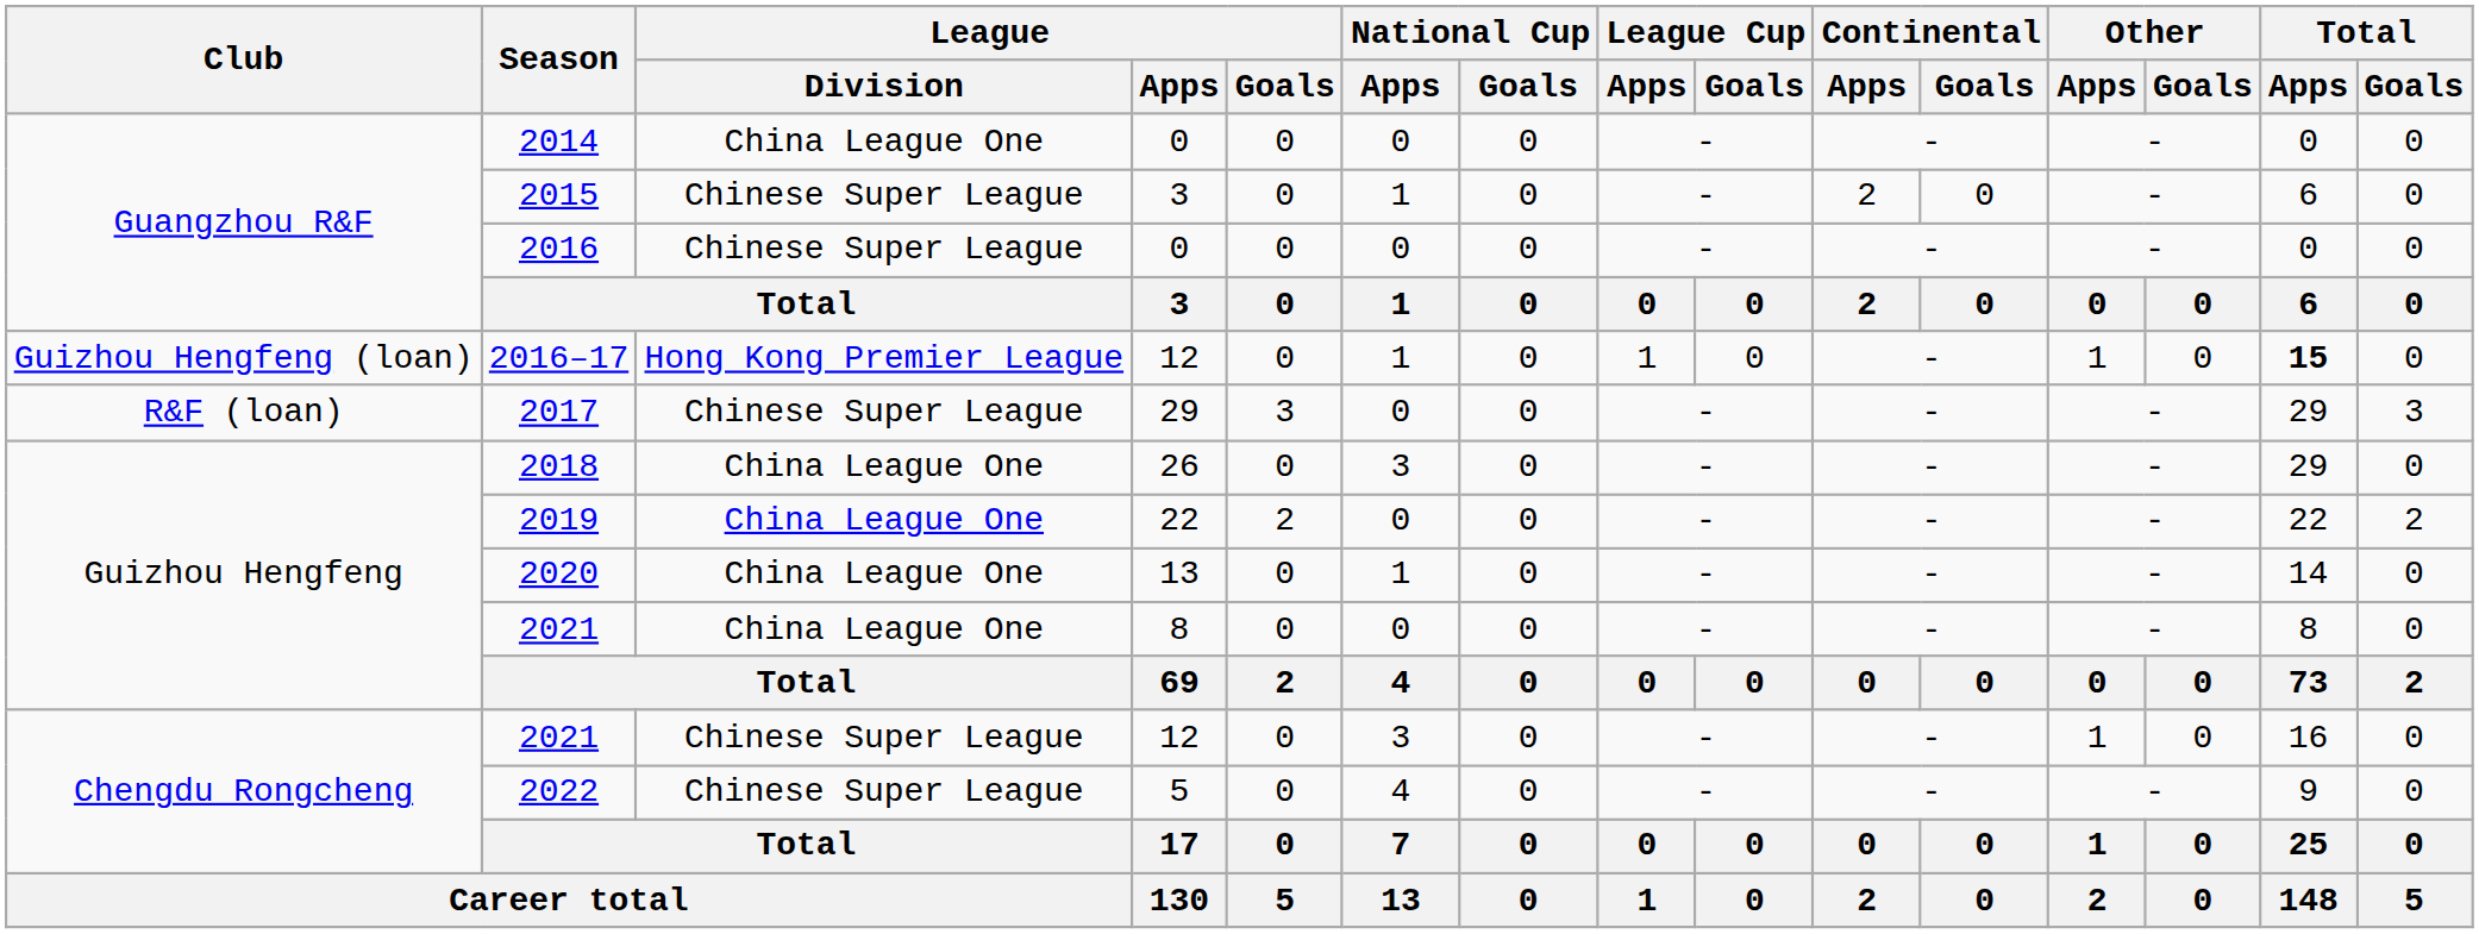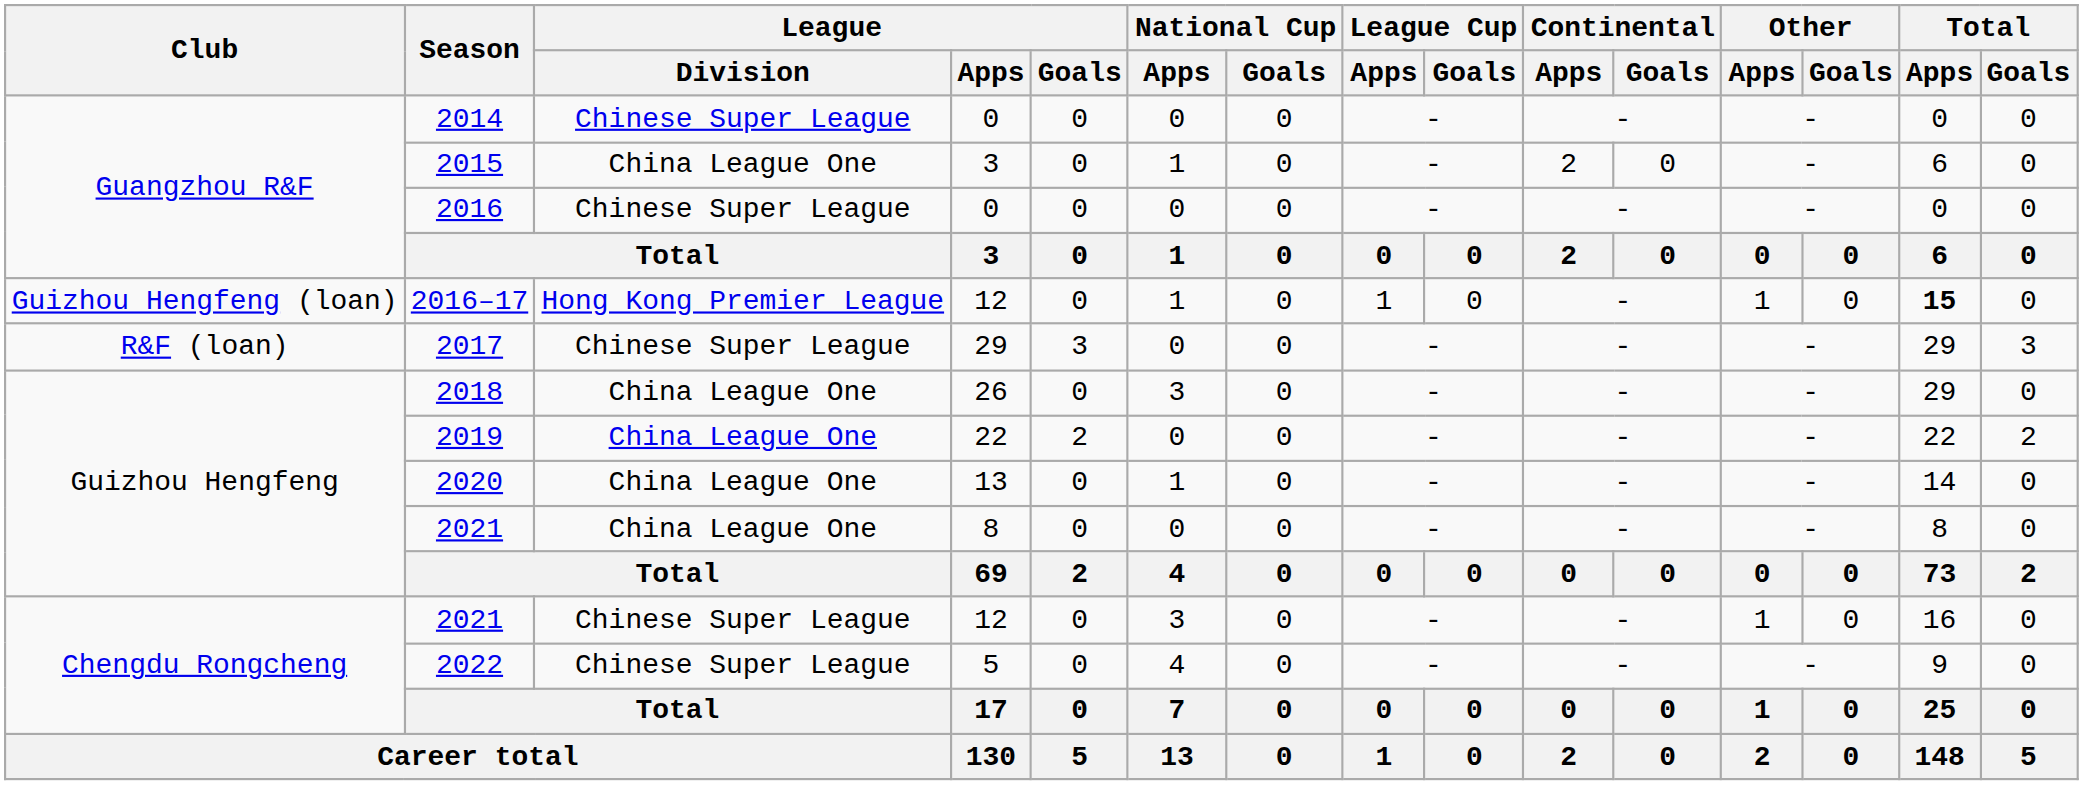 <table class="wikitable" style="text-align: center">
 <tr>
 <th rowspan="2">Club</th>
 <th rowspan="2">Season</th>
 <th colspan="3">League</th>
 <th colspan="2">National Cup</th>
 <th colspan="2">League Cup</th>
 <th colspan="2">Continental</th>
 <th colspan="2">Other</th>
 <th colspan="2">Total</th>
 </tr>
 <tr>
 <th>Division</th>
 <th>Apps</th>
 <th>Goals</th>
 <th>Apps</th>
 <th>Goals</th>
 <th>Apps</th>
 <th>Goals</th>
 <th>Apps</th>
 <th>Goals</th>
 <th>Apps</th>
 <th>Goals</th>
 <th>Apps</th>
 <th>Goals</th>
 </tr>
 <tr>
 <td rowspan=4><a href='#'>Guangzhou R&F</a></td>
 <td><a href='#'>2014</a></td>
-<td>China League One</td>
+<td><a href='#'>Chinese Super League</a></td>
 <td>0</td>
 <td>0</td>
 <td>0</td>
 <td>0</td>
 <td colspan="2">-</td>
 <td colspan="2">-</td>
 <td colspan="2">-</td>
 <td>0</td>
 <td>0</td>
 </tr>
 <tr>
 <td><a href='#'>2015</a></td>
-<td>Chinese Super League</td>
+<td>China League One</td>
 <td>3</td>
 <td>0</td>
 <td>1</td>
 <td>0</td>
 <td colspan="2">-</td>
 <td>2</td>
 <td>0</td>
 <td colspan="2">-</td>
 <td>6</td>
 <td>0</td>
 </tr>
 <tr>
 <td><a href='#'>2016</a></td>
 <td>Chinese Super League</td>
 <td>0</td>
 <td>0</td>
 <td>0</td>
 <td>0</td>
 <td colspan="2">-</td>
 <td colspan="2">-</td>
 <td colspan="2">-</td>
 <td>0</td>
 <td>0</td>
 </tr>
 <tr>
 <th colspan="2"><strong>Total</strong></th>
 <th>3</th>
 <th>0</th>
 <th>1</th>
 <th>0</th>
 <th>0</th>
 <th>0</th>
 <th>2</th>
 <th>0</th>
 <th>0</th>
 <th>0</th>
 <th>6</th>
 <th>0</th>
 </tr>
 <tr>
 <td><a href='#'>Guizhou Hengfeng</a> (loan)</td>
 <td><a href='#'>2016–17</a></td>
 <td><a href='#'>Hong Kong Premier League</a></td>
 <td>12</td>
 <td>0</td>
 <td>1</td>
 <td>0</td>
 <td>1</td>
 <td>0</td>
 <td colspan="2">-</td>
 <td>1</td>
 <td>0</td>
 <td><strong>15</strong></td>
 <td>0</td>
 </tr>
 <tr>
 <td><a href='#'>R&F</a> (loan)</td>
 <td><a href='#'>2017</a></td>
 <td>Chinese Super League</td>
 <td>29</td>
 <td>3</td>
 <td>0</td>
 <td>0</td>
 <td colspan="2">-</td>
 <td colspan="2">-</td>
 <td colspan="2">-</td>
 <td>29</td>
 <td>3</td>
 </tr>
 <tr>
 <td rowspan=5>Guizhou Hengfeng</td>
 <td><a href='#'>2018</a></td>
 <td>China League One</td>
 <td>26</td>
 <td>0</td>
 <td>3</td>
 <td>0</td>
 <td colspan="2">-</td>
 <td colspan="2">-</td>
 <td colspan="2">-</td>
 <td>29</td>
 <td>0</td>
 </tr>
 <tr>
 <td><a href='#'>2019</a></td>
 <td><a href='#'>China League One</a></td>
 <td>22</td>
 <td>2</td>
 <td>0</td>
 <td>0</td>
 <td colspan="2">-</td>
 <td colspan="2">-</td>
 <td colspan="2">-</td>
 <td>22</td>
 <td>2</td>
 </tr>
 <tr>
 <td><a href='#'>2020</a></td>
 <td>China League One</td>
 <td>13</td>
 <td>0</td>
 <td>1</td>
 <td>0</td>
 <td colspan="2">-</td>
 <td colspan="2">-</td>
 <td colspan="2">-</td>
 <td>14</td>
 <td>0</td>
 </tr>
 <tr>
 <td><a href='#'>2021</a></td>
 <td>China League One</td>
 <td>8</td>
 <td>0</td>
 <td>0</td>
 <td>0</td>
 <td colspan="2">-</td>
 <td colspan="2">-</td>
 <td colspan="2">-</td>
 <td>8</td>
 <td>0</td>
 </tr>
 <tr>
 <th colspan="2"><strong>Total</strong></th>
 <th>69</th>
 <th>2</th>
 <th>4</th>
 <th>0</th>
 <th>0</th>
 <th>0</th>
 <th>0</th>
 <th>0</th>
 <th>0</th>
 <th>0</th>
 <th>73</th>
 <th>2</th>
 </tr>
 <tr>
 <td rowspan=3><a href='#'>Chengdu Rongcheng</a></td>
 <td><a href='#'>2021</a></td>
 <td>Chinese Super League</td>
 <td>12</td>
 <td>0</td>
 <td>3</td>
 <td>0</td>
 <td colspan="2">-</td>
 <td colspan="2">-</td>
 <td>1</td>
 <td>0</td>
 <td>16</td>
 <td>0</td>
 </tr>
 <tr>
 <td><a href='#'>2022</a></td>
 <td>Chinese Super League</td>
 <td>5</td>
 <td>0</td>
 <td>4</td>
 <td>0</td>
 <td colspan="2">-</td>
 <td colspan="2">-</td>
 <td colspan="2">-</td>
 <td>9</td>
 <td>0</td>
 </tr>
 <tr>
 <th colspan="2">Total</th>
 <th>17</th>
 <th>0</th>
 <th>7</th>
 <th>0</th>
 <th>0</th>
 <th>0</th>
 <th>0</th>
 <th>0</th>
 <th>1</th>
 <th>0</th>
 <th>25</th>
 <th>0</th>
 </tr>
 <tr>
 <th colspan=3>Career total</th>
 <th>130</th>
 <th>5</th>
 <th>13</th>
 <th>0</th>
 <th>1</th>
 <th>0</th>
 <th>2</th>
 <th>0</th>
 <th>2</th>
 <th>0</th>
 <th>148</th>
 <th>5</th>
 </tr>
 </table>
